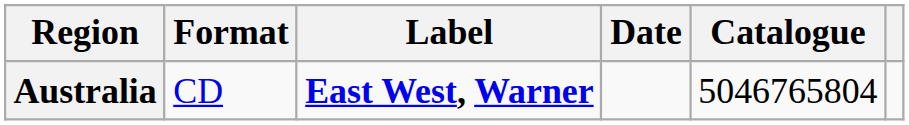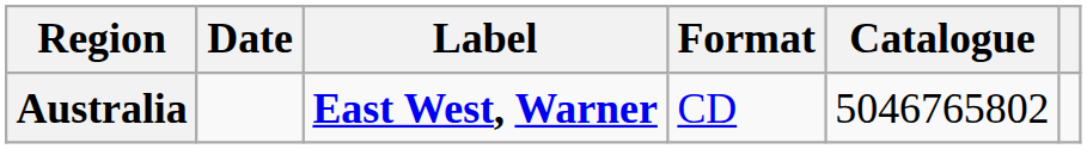 <table class="wikitable plainrowheaders" style="text-align:left">
 <tr>
 <th>Region</th>
+<th>Date</th>
+<th>Label</th>
 <th>Format</th>
-<th>Label</th>
-<th>Date</th>
 <th>Catalogue</th>
 <th></th>
 </tr>
 <tr>
 <th scope="row">Australia</th>
+<td></td>
+<td><strong><a href='#'>East West</a>, <a href='#'>Warner</a></strong></td>
 <td><a href='#'>CD</a></td>
-<td><strong><a href='#'>East West</a>, <a href='#'>Warner</a></strong></td>
-<td></td>
-<td>5046765804</td>
+<td>5046765802</td>
 <td></td>
 </tr>
 </table>
